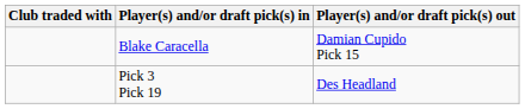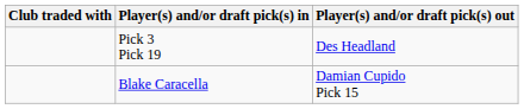 <table class="wikitable plainrowheaders">
 <tr>
 <th scope="col"><strong>Club traded with</strong></th>
 <th scope="col"><strong>Player(s) and/or draft pick(s) in</strong></th>
 <th scope="col"><strong>Player(s) and/or draft pick(s) out</strong></th>
 </tr>
 <tr>
 <td></td>
+<td>Pick 3<br>Pick 19</td>
+<td><a href='#'>Des Headland</a></td>
+</tr>
+<tr>
+<td></td>
 <td><a href='#'>Blake Caracella</a></td>
 <td><a href='#'>Damian Cupido</a><br>Pick 15</td>
 </tr>
-<tr>
-<td></td>
-<td>Pick 3<br>Pick 19</td>
-<td><a href='#'>Des Headland</a></td>
-</tr>
 </table>
